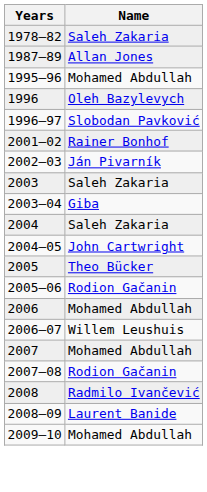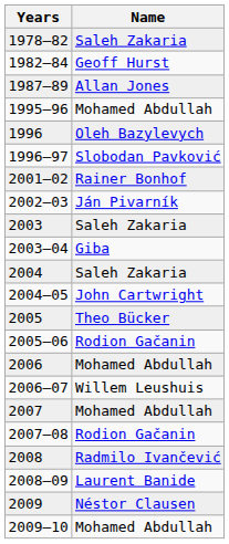 <table class="wikitable">
 <tr>
 <th>Years</th>
 <th>Name</th>
 </tr>
 <tr bgcolor="#EFEFEF">
 <td>1978–82</td>
 <td> <a href='#'>Saleh Zakaria</a></td>
+</tr>
+<tr>
+<td>1982–84</td>
+<td> <a href='#'>Geoff Hurst</a></td>
 </tr>
 <tr bgcolor="#EFEFEF">
 <td>1987–89</td>
 <td> <a href='#'>Allan Jones</a></td>
 </tr>
 <tr>
 <td>1995–96</td>
 <td> Mohamed Abdullah</td>
 </tr>
 <tr bgcolor="#EFEFEF">
 <td>1996</td>
 <td> <a href='#'>Oleh Bazylevych</a></td>
 </tr>
 <tr>
 <td>1996–97</td>
 <td> <a href='#'>Slobodan Pavković</a></td>
 </tr>
 <tr bgcolor="#EFEFEF">
 <td>2001–02</td>
 <td> <a href='#'>Rainer Bonhof</a></td>
 </tr>
 <tr>
 <td>2002–03</td>
 <td> <a href='#'>Ján Pivarník</a></td>
 </tr>
 <tr bgcolor="#EFEFEF">
 <td>2003</td>
 <td> Saleh Zakaria</td>
 </tr>
 <tr>
 <td>2003–04</td>
 <td> <a href='#'>Giba</a></td>
 </tr>
 <tr bgcolor="#EFEFEF">
 <td>2004</td>
 <td> Saleh Zakaria</td>
 </tr>
 <tr>
 <td>2004–05</td>
 <td> <a href='#'>John Cartwright</a></td>
 </tr>
 <tr bgcolor="#EFEFEF">
 <td>2005</td>
 <td> <a href='#'>Theo Bücker</a></td>
 </tr>
 <tr>
 <td>2005–06</td>
 <td> <a href='#'>Rodion Gačanin</a></td>
 </tr>
 <tr bgcolor="#EFEFEF">
 <td>2006</td>
 <td> Mohamed Abdullah</td>
 </tr>
 <tr>
 <td>2006–07</td>
 <td> Willem Leushuis</td>
 </tr>
 <tr bgcolor="#EFEFEF">
 <td>2007</td>
 <td> Mohamed Abdullah</td>
 </tr>
 <tr>
 <td>2007–08</td>
 <td> <a href='#'>Rodion Gačanin</a></td>
 </tr>
 <tr bgcolor="#EFEFEF">
 <td>2008</td>
 <td> <a href='#'>Radmilo Ivančević</a></td>
 </tr>
 <tr>
 <td>2008–09</td>
 <td> <a href='#'>Laurent Banide</a></td>
 </tr>
+<tr bgcolor="#EFEFEF">
+<td>2009</td>
+<td> <a href='#'>Néstor Clausen</a></td>
+</tr>
 <tr>
 <td>2009–10</td>
 <td> Mohamed Abdullah</td>
 </tr>
 </table>
